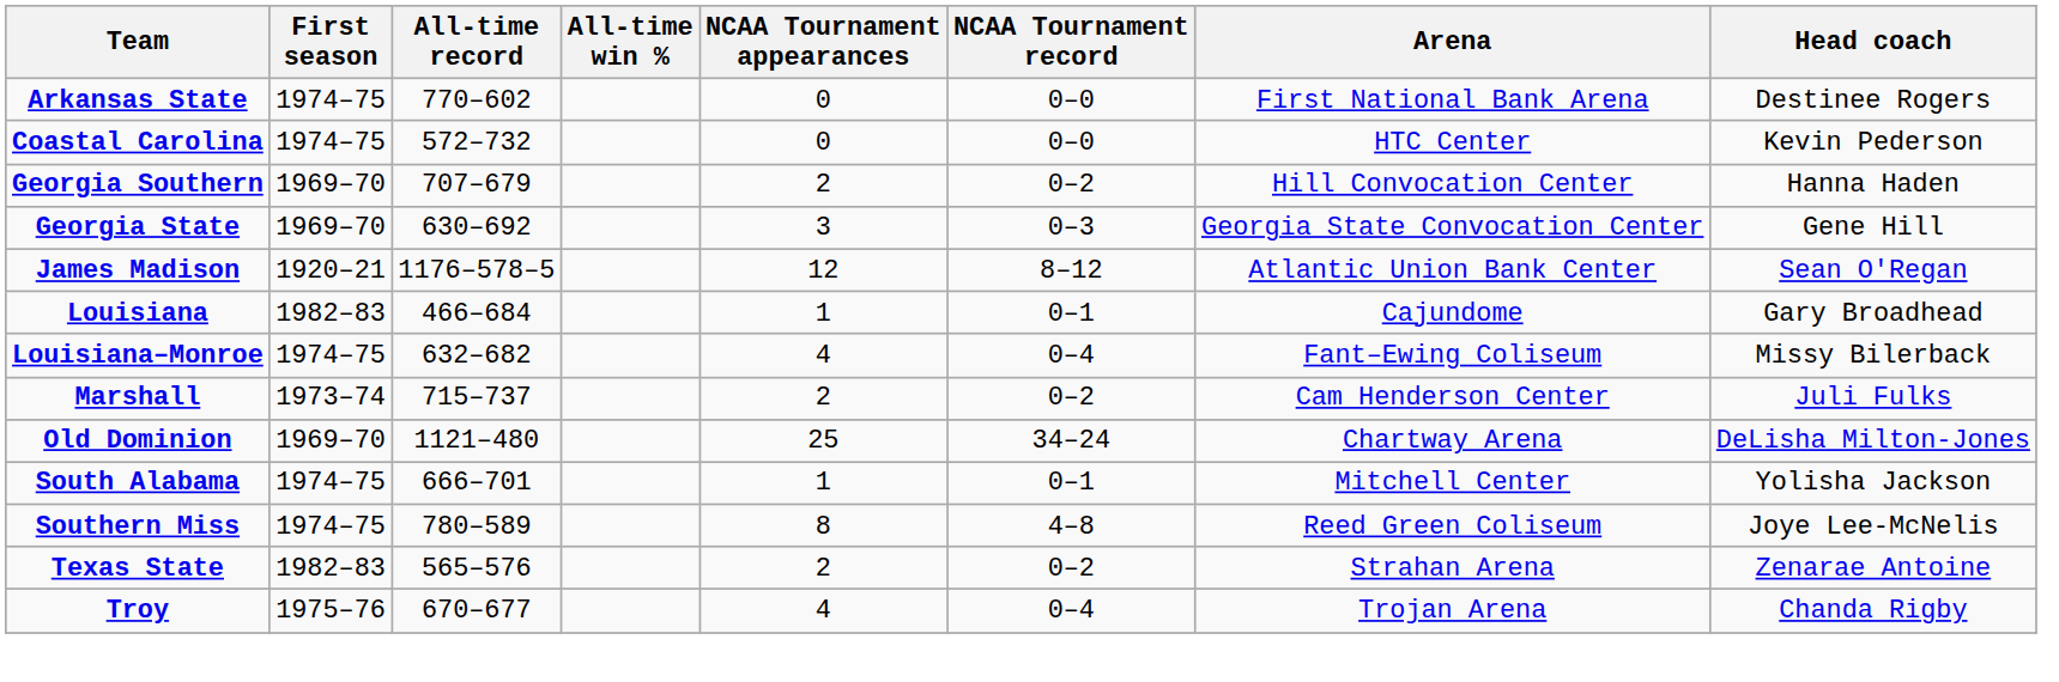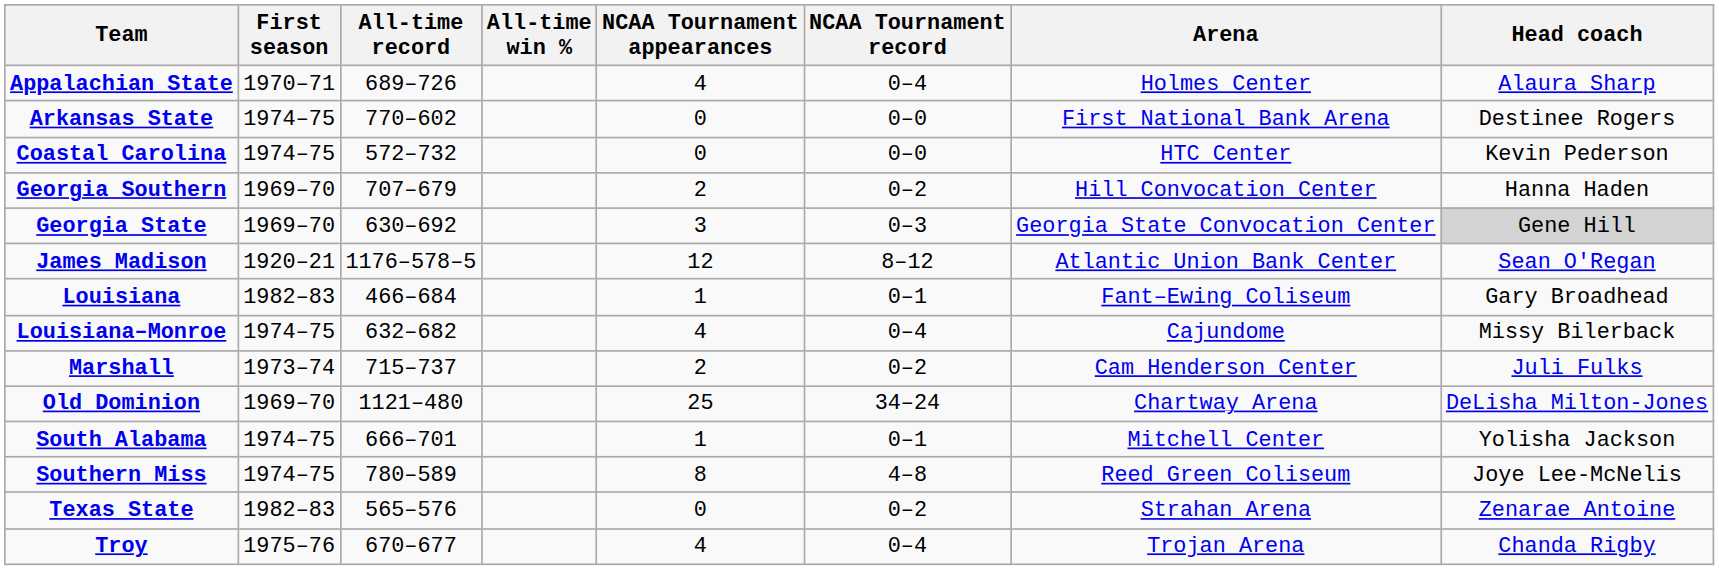 <table class="wikitable sortable" style="text-align: center">
 <tr>
 <th>Team</th>
 <th>First<br>season</th>
 <th>All-time<br>record</th>
 <th>All-time<br>win %</th>
 <th>NCAA Tournament<br>appearances</th>
 <th>NCAA Tournament<br>record</th>
 <th>Arena</th>
 <th>Head coach</th>
+</tr>
+<tr>
+<td><strong><a href='#'>Appalachian State</a></strong></td>
+<td>1970–71</td>
+<td>689–726</td>
+<td></td>
+<td>4</td>
+<td>0–4</td>
+<td><a href='#'>Holmes Center</a></td>
+<td><a href='#'>Alaura Sharp</a></td>
 </tr>
 <tr>
 <td><strong><a href='#'>Arkansas State</a></strong></td>
 <td>1974–75</td>
 <td>770–602</td>
 <td></td>
 <td>0</td>
 <td>0–0</td>
 <td><a href='#'>First National Bank Arena</a></td>
 <td>Destinee Rogers</td>
 </tr>
 <tr>
 <td><strong><a href='#'>Coastal Carolina</a></strong></td>
 <td>1974–75</td>
 <td>572–732</td>
 <td></td>
 <td>0</td>
 <td>0–0</td>
 <td><a href='#'>HTC Center</a></td>
 <td>Kevin Pederson</td>
 </tr>
 <tr>
 <td><strong><a href='#'>Georgia Southern</a></strong></td>
 <td>1969–70</td>
 <td>707–679</td>
 <td></td>
 <td>2</td>
 <td>0–2</td>
 <td><a href='#'>Hill Convocation Center</a></td>
 <td>Hanna Haden</td>
 </tr>
 <tr>
 <td><strong><a href='#'>Georgia State</a></strong></td>
 <td>1969–70</td>
 <td>630–692</td>
 <td></td>
 <td>3</td>
 <td>0–3</td>
 <td><a href='#'>Georgia State Convocation Center</a></td>
-<td>Gene Hill</td>
+<td style="background: lightgrey;">Gene Hill</td>
 </tr>
 <tr>
 <td><strong><a href='#'>James Madison</a></strong></td>
 <td>1920–21</td>
 <td>1176–578–5</td>
 <td></td>
 <td>12</td>
 <td>8–12</td>
 <td><a href='#'>Atlantic Union Bank Center</a></td>
 <td><a href='#'>Sean O'Regan</a></td>
 </tr>
 <tr>
 <td><strong><a href='#'>Louisiana</a></strong></td>
 <td>1982–83</td>
 <td>466–684</td>
 <td></td>
 <td>1</td>
 <td>0–1</td>
-<td><a href='#'>Cajundome</a></td>
+<td><a href='#'>Fant–Ewing Coliseum</a></td>
 <td>Gary Broadhead</td>
 </tr>
 <tr>
 <td><strong><a href='#'>Louisiana–Monroe</a></strong></td>
 <td>1974–75</td>
 <td>632–682</td>
 <td></td>
 <td>4</td>
 <td>0–4</td>
-<td><a href='#'>Fant–Ewing Coliseum</a></td>
+<td><a href='#'>Cajundome</a></td>
 <td>Missy Bilerback</td>
 </tr>
 <tr>
 <td><strong><a href='#'>Marshall</a></strong></td>
 <td>1973–74</td>
 <td>715–737</td>
 <td></td>
 <td>2</td>
 <td>0–2</td>
 <td><a href='#'>Cam Henderson Center</a></td>
 <td><a href='#'>Juli Fulks</a></td>
 </tr>
 <tr>
 <td><strong><a href='#'>Old Dominion</a></strong></td>
 <td>1969–70</td>
 <td>1121–480</td>
 <td></td>
 <td>25</td>
 <td>34–24</td>
 <td><a href='#'>Chartway Arena</a></td>
 <td><a href='#'>DeLisha Milton-Jones</a></td>
 </tr>
 <tr>
 <td><strong><a href='#'>South Alabama</a></strong></td>
 <td>1974–75</td>
 <td>666–701</td>
 <td></td>
 <td>1</td>
 <td>0–1</td>
 <td><a href='#'>Mitchell Center</a></td>
 <td>Yolisha Jackson</td>
 </tr>
 <tr>
 <td><strong><a href='#'>Southern Miss</a></strong></td>
 <td>1974–75</td>
 <td>780–589</td>
 <td></td>
 <td>8</td>
 <td>4–8</td>
 <td><a href='#'>Reed Green Coliseum</a></td>
 <td>Joye Lee-McNelis</td>
 </tr>
 <tr>
 <td><strong><a href='#'>Texas State</a></strong></td>
 <td>1982–83</td>
 <td>565–576</td>
 <td></td>
-<td>2</td>
+<td>0</td>
 <td>0–2</td>
 <td><a href='#'>Strahan Arena</a></td>
 <td><a href='#'>Zenarae Antoine</a></td>
 </tr>
 <tr>
 <td><strong><a href='#'>Troy</a></strong></td>
 <td>1975–76</td>
 <td>670–677</td>
 <td></td>
 <td>4</td>
 <td>0–4</td>
 <td><a href='#'>Trojan Arena</a></td>
 <td><a href='#'>Chanda Rigby</a></td>
 </tr>
 </table>
